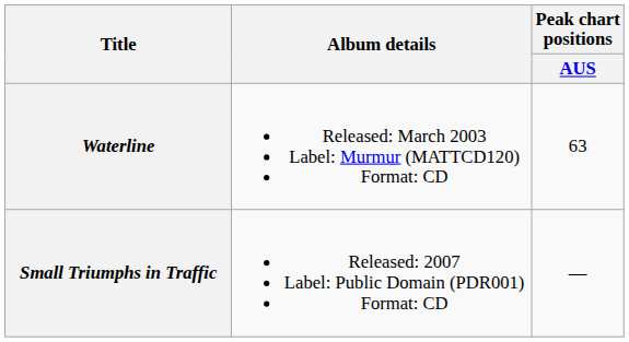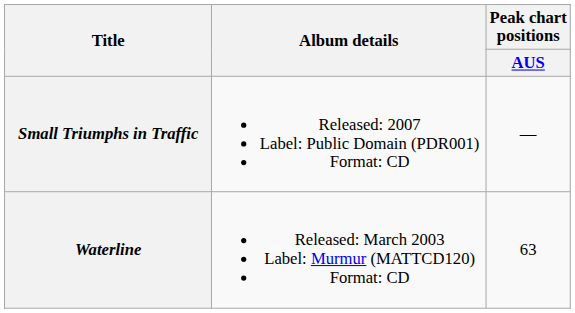 <table class="wikitable plainrowheaders" style="text-align:center;" border="1">
 <tr>
 <th scope="col" rowspan="2" style="width:12em;">Title</th>
 <th scope="col" rowspan="2" style="width:16em;">Album details</th>
 <th scope="col" colspan="1">Peak chart<br>positions</th>
 </tr>
 <tr>
 <th scope="col" style="text-align:center;"><a href='#'>AUS</a><br></th>
 </tr>
 <tr>
+<th scope="row"><em>Small Triumphs in Traffic</em></th>
+<td><br><ul><li>Released: 2007</li><li>Label: Public Domain (PDR001)</li><li>Format: CD</li></ul></td>
+<td>—</td>
+</tr>
+<tr>
 <th scope="row"><em>Waterline</em></th>
 <td><br><ul><li>Released: March 2003</li><li>Label: <a href='#'>Murmur</a> (MATTCD120)</li><li>Format: CD</li></ul></td>
 <td>63</td>
 </tr>
-<tr>
-<th scope="row"><em>Small Triumphs in Traffic</em></th>
-<td><br><ul><li>Released: 2007</li><li>Label: Public Domain (PDR001)</li><li>Format: CD</li></ul></td>
-<td>—</td>
-</tr>
 </table>
